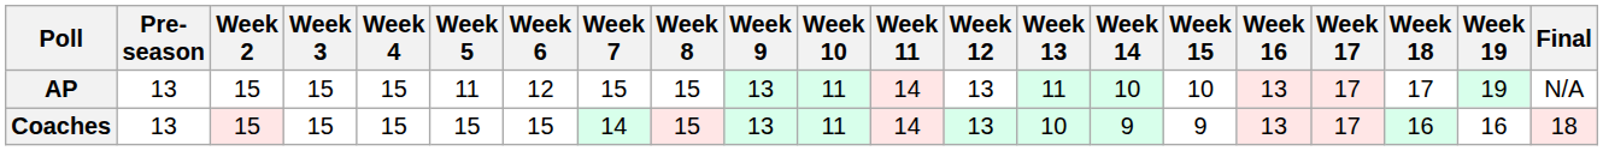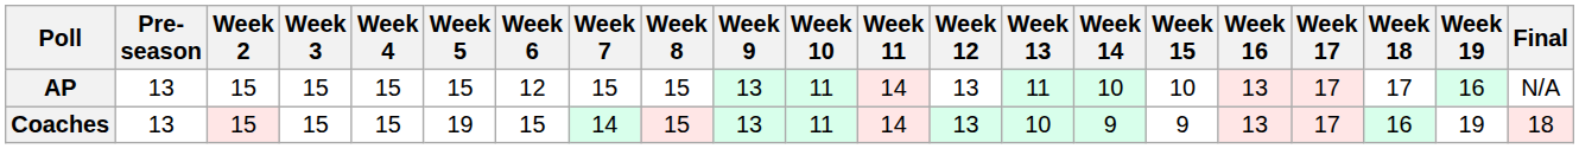 <table class="wikitable" style="white-space:nowrap;font-size:90%">
 <tr>
 <th>Poll</th>
 <th>Pre-<br>season</th>
 <th>Week<br>2</th>
 <th>Week<br>3</th>
 <th>Week<br>4</th>
 <th>Week<br>5</th>
 <th>Week<br>6</th>
 <th>Week<br>7</th>
 <th>Week<br>8</th>
 <th>Week<br>9</th>
 <th>Week<br>10</th>
 <th>Week<br>11</th>
 <th>Week<br>12</th>
 <th>Week<br>13</th>
 <th>Week<br>14</th>
 <th>Week<br>15</th>
 <th>Week<br>16</th>
 <th>Week<br>17</th>
 <th>Week<br>18</th>
 <th>Week<br>19</th>
 <th>Final</th>
 </tr>
 <tr style="text-align:center;">
 <th>AP</th>
 <td style="background:#FFF;">13</td>
 <td style="background:#FFF;">15</td>
 <td style="background:#FFF;">15</td>
 <td style="background:#FFF;">15</td>
-<td style="background:#FFF;">11</td>
+<td style="background:#FFF;">15</td>
 <td style="background:#FFF;">12</td>
 <td style="background:#FFF;">15</td>
 <td style="background:#FFF;">15</td>
 <td style="background:#D8FFEB;">13</td>
 <td style="background:#D8FFEB;">11</td>
 <td style="background:#FFE6E6;">14</td>
 <td style="background:#FFF;">13</td>
 <td style="background:#D8FFEB;">11</td>
 <td style="background:#D8FFEB;">10</td>
 <td style="background:#FFF;">10</td>
 <td style="background:#FFE6E6;">13</td>
 <td style="background:#FFE6E6;">17</td>
 <td style="background:#FFF;">17</td>
-<td style="background:#D8FFEB;">19</td>
+<td style="background:#D8FFEB;">16</td>
 <td style="background:#FFF;">N/A</td>
 </tr>
 <tr style="text-align:center;">
 <th>Coaches</th>
 <td style="background:#FFF;">13</td>
 <td style="background:#FFE6E6;">15</td>
 <td style="background:#FFF;">15</td>
 <td style="background:#FFF;">15</td>
-<td style="background:#FFF;">15</td>
+<td style="background:#FFF;">19</td>
 <td style="background:#FFF;">15</td>
 <td style="background:#D8FFEB;">14</td>
 <td style="background:#FFE6E6;">15</td>
 <td style="background:#D8FFEB;">13</td>
 <td style="background:#D8FFEB;">11</td>
 <td style="background:#FFE6E6;">14</td>
 <td style="background:#D8FFEB;">13</td>
 <td style="background:#D8FFEB;">10</td>
 <td style="background:#D8FFEB;">9</td>
 <td style="background:#FFF;">9</td>
 <td style="background:#FFE6E6;">13</td>
 <td style="background:#FFE6E6;">17</td>
 <td style="background:#D8FFEB;">16</td>
-<td style="background:#FFF;">16</td>
+<td style="background:#FFF;">19</td>
 <td style="background:#FFE6E6;">18</td>
 </tr>
 </table>
